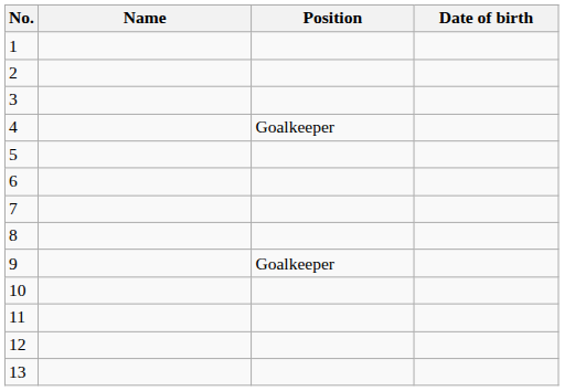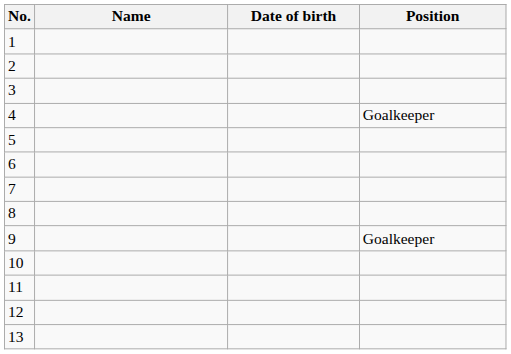 <table class=wikitable sortable style=font-size:100%; text-align:center;>
 <tr>
 <th>No.</th>
 <th style=width:12em>Name</th>
+<th style=width:8em>Date of birth</th>
 <th style=width:9em>Position</th>
-<th style=width:8em>Date of birth</th>
 </tr>
 <tr>
 <td>1</td>
 <td align=left></td>
+<td align=right></td>
 <td></td>
-<td align=right></td>
 </tr>
 <tr>
 <td>2</td>
 <td align=left></td>
+<td align=right></td>
 <td></td>
-<td align=right></td>
 </tr>
 <tr>
 <td>3</td>
 <td align=left></td>
+<td align=right></td>
 <td></td>
-<td align=right></td>
 </tr>
 <tr>
 <td>4</td>
 <td align=left></td>
+<td align=right></td>
 <td>Goalkeeper</td>
-<td align=right></td>
 </tr>
 <tr>
 <td>5</td>
 <td align=left></td>
+<td align=right></td>
 <td></td>
-<td align=right></td>
 </tr>
 <tr>
 <td>6</td>
 <td align=left></td>
+<td align=right></td>
 <td></td>
-<td align=right></td>
 </tr>
 <tr>
 <td>7</td>
 <td align=left></td>
+<td align=right></td>
 <td></td>
-<td align=right></td>
 </tr>
 <tr>
 <td>8</td>
 <td align=left></td>
+<td align=right></td>
 <td></td>
-<td align=right></td>
 </tr>
 <tr>
 <td>9</td>
 <td align=left></td>
+<td align=right></td>
 <td>Goalkeeper</td>
-<td align=right></td>
 </tr>
 <tr>
 <td>10</td>
 <td align=left></td>
+<td align=right></td>
 <td></td>
-<td align=right></td>
 </tr>
 <tr>
 <td>11</td>
 <td align=left></td>
+<td align=right></td>
 <td></td>
-<td align=right></td>
 </tr>
 <tr>
 <td>12</td>
 <td align=left></td>
+<td align=right></td>
 <td></td>
-<td align=right></td>
 </tr>
 <tr>
 <td>13</td>
 <td align=left></td>
+<td align=right></td>
 <td></td>
-<td align=right></td>
 </tr>
 </table>
